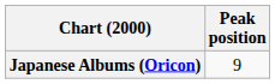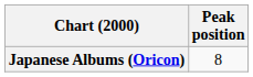 <table class="wikitable sortable plainrowheaders" style="text-align:center">
 <tr>
 <th scope="col">Chart (2000)</th>
 <th scope="col">Peak<br>position</th>
 </tr>
 <tr>
 <th scope="row">Japanese Albums (<a href='#'>Oricon</a>)</th>
-<td>9</td>
+<td>8</td>
 </tr>
 </table>
